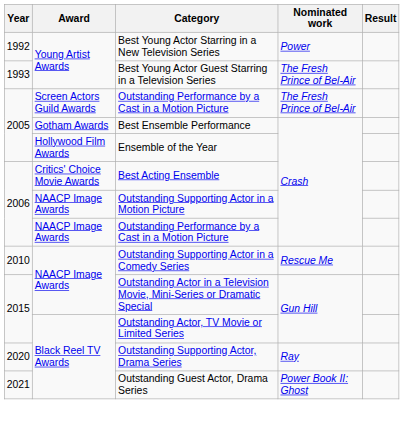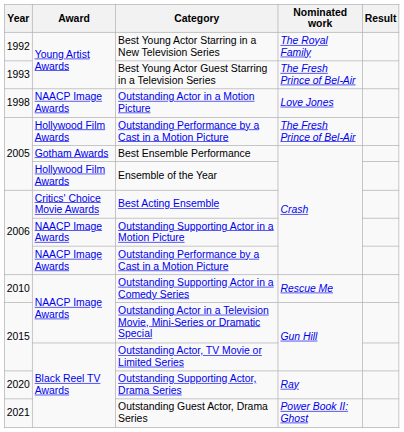 <table class="wikitable sortable">
 <tr>
 <th>Year</th>
 <th>Award</th>
 <th>Category</th>
 <th>Nominated work</th>
 <th>Result</th>
 </tr>
 <tr>
 <td>1992</td>
 <td rowspan="2"><a href='#'>Young Artist Awards</a></td>
 <td>Best Young Actor Starring in a New Television Series</td>
-<td><em><a href='#'>Power</a></em></td>
+<td><em><a href='#'>The Royal Family</a></em></td>
 <td></td>
 </tr>
 <tr>
 <td>1993</td>
 <td>Best Young Actor Guest Starring in a Television Series</td>
 <td><em><a href='#'>The Fresh Prince of Bel-Air</a></em></td>
 <td></td>
 </tr>
 <tr>
+<td>1998</td>
+<td><a href='#'>NAACP Image Awards</a></td>
+<td><a href='#'>Outstanding Actor in a Motion Picture</a></td>
+<td><em><a href='#'>Love Jones</a></em></td>
+<td></td>
+</tr>
+<tr>
 <td rowspan="3">2005</td>
-<td><a href='#'>Screen Actors Guild Awards</a></td>
+<td><a href='#'>Hollywood Film Awards</a></td>
 <td><a href='#'>Outstanding Performance by a Cast in a Motion Picture</a></td>
 <td><em><a href='#'>The Fresh Prince of Bel-Air</a></em></td>
 <td></td>
 </tr>
 <tr>
 <td><a href='#'>Gotham Awards</a></td>
 <td>Best Ensemble Performance </td>
 <td rowspan="5"><em><a href='#'>Crash</a></em></td>
 <td></td>
 </tr>
 <tr>
 <td><a href='#'>Hollywood Film Awards</a></td>
 <td>Ensemble of the Year </td>
 <td></td>
 </tr>
 <tr>
 <td rowspan="3">2006</td>
 <td><a href='#'>Critics' Choice Movie Awards</a></td>
 <td><a href='#'>Best Acting Ensemble</a> </td>
 <td></td>
 </tr>
 <tr>
 <td><a href='#'>NAACP Image Awards</a></td>
 <td><a href='#'>Outstanding Supporting Actor in a Motion Picture</a></td>
 <td></td>
 </tr>
 <tr>
 <td><a href='#'>NAACP Image Awards</a></td>
 <td><a href='#'>Outstanding Performance by a Cast in a Motion Picture</a></td>
 <td></td>
 </tr>
 <tr>
 <td>2010</td>
 <td rowspan="2"><a href='#'>NAACP Image Awards</a></td>
 <td><a href='#'>Outstanding Supporting Actor in a Comedy Series</a></td>
 <td><em><a href='#'>Rescue Me</a></em></td>
 <td></td>
 </tr>
 <tr>
 <td rowspan="2">2015</td>
 <td><a href='#'>Outstanding Actor in a Television Movie, Mini-Series or Dramatic Special</a></td>
 <td rowspan="2"><em><a href='#'>Gun Hill</a></em></td>
 <td></td>
 </tr>
 <tr>
 <td rowspan="3"><a href='#'>Black Reel TV Awards</a></td>
 <td><a href='#'>Outstanding Actor, TV Movie or Limited Series</a></td>
 <td></td>
 </tr>
 <tr>
 <td>2020</td>
 <td><a href='#'>Outstanding Supporting Actor, Drama Series</a></td>
 <td><em><a href='#'>Ray</a></em></td>
 <td></td>
 </tr>
 <tr>
 <td>2021</td>
 <td>Outstanding Guest Actor, Drama Series</td>
 <td><em><a href='#'>Power Book II: Ghost</a></em></td>
 <td></td>
 </tr>
 </table>
